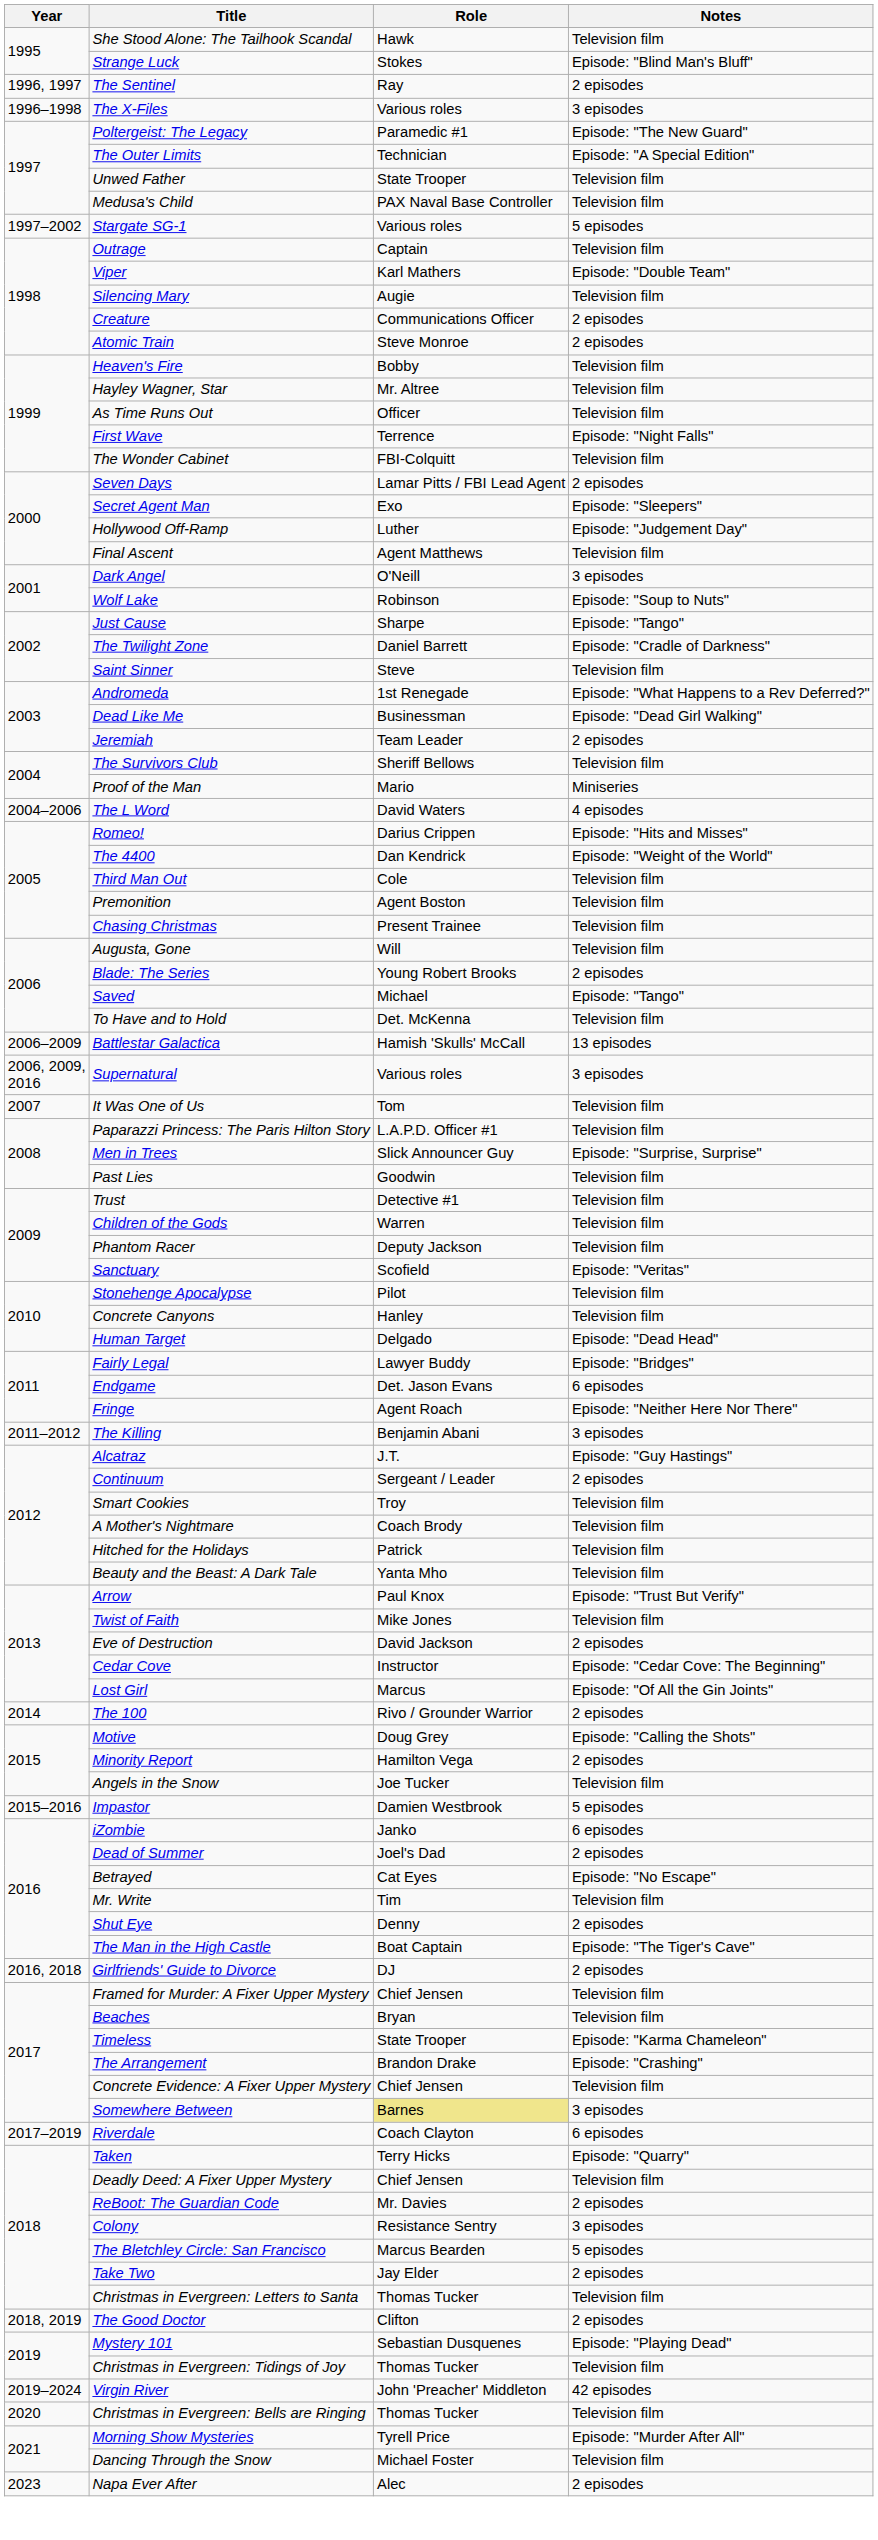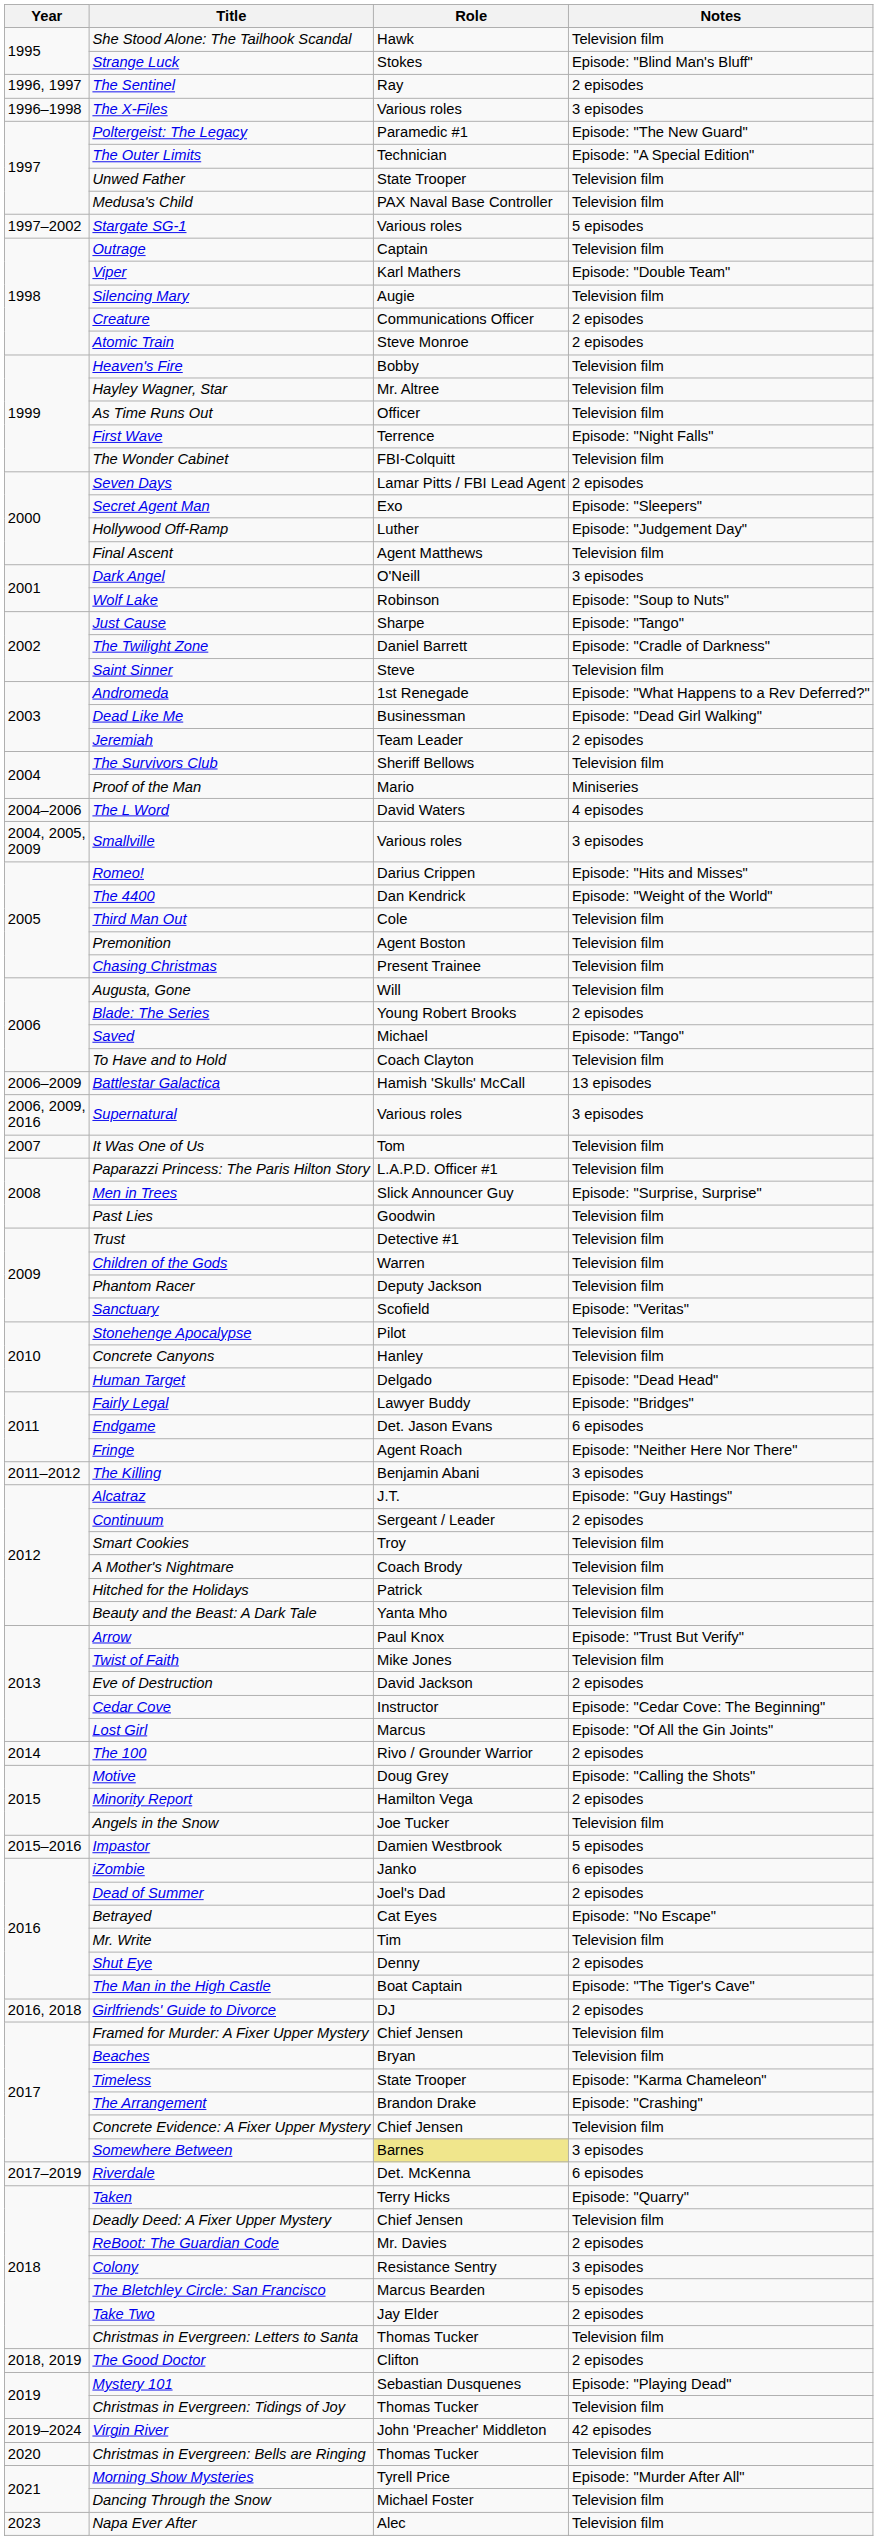 <table class="wikitable sortable">
 <tr>
 <th>Year</th>
 <th>Title</th>
 <th>Role</th>
 <th class="unsortable">Notes</th>
 </tr>
 <tr>
 <td rowspan="2">1995</td>
 <td><em>She Stood Alone: The Tailhook Scandal</em></td>
 <td>Hawk</td>
 <td>Television film</td>
 </tr>
 <tr>
 <td><em><a href='#'>Strange Luck</a></em></td>
 <td>Stokes</td>
 <td>Episode: "Blind Man's Bluff"</td>
 </tr>
 <tr>
 <td>1996, 1997</td>
 <td data-sort-value="Sentinel, The"><a href='#'><em>The Sentinel</em></a></td>
 <td>Ray</td>
 <td>2 episodes</td>
 </tr>
 <tr>
 <td>1996–1998</td>
 <td data-sort-value="X-Files, The"><em><a href='#'>The X-Files</a></em></td>
 <td>Various roles</td>
 <td>3 episodes</td>
 </tr>
 <tr>
 <td rowspan="4">1997</td>
 <td><em><a href='#'>Poltergeist: The Legacy</a></em></td>
 <td>Paramedic #1</td>
 <td>Episode: "The New Guard"</td>
 </tr>
 <tr>
 <td data-sort-value="Outer Limits, The"><a href='#'><em>The Outer Limits</em></a></td>
 <td>Technician</td>
 <td>Episode: "A Special Edition"</td>
 </tr>
 <tr>
 <td><em>Unwed Father</em></td>
 <td>State Trooper</td>
 <td>Television film</td>
 </tr>
 <tr>
 <td><em>Medusa's Child</em></td>
 <td>PAX Naval Base Controller</td>
 <td>Television film</td>
 </tr>
 <tr>
 <td>1997–2002</td>
 <td><em><a href='#'>Stargate SG-1</a></em></td>
 <td>Various roles</td>
 <td>5 episodes</td>
 </tr>
 <tr>
 <td rowspan="5">1998</td>
 <td><a href='#'><em>Outrage</em></a></td>
 <td>Captain</td>
 <td>Television film</td>
 </tr>
 <tr>
 <td><a href='#'><em>Viper</em></a></td>
 <td>Karl Mathers</td>
 <td>Episode: "Double Team"</td>
 </tr>
 <tr>
 <td><em><a href='#'>Silencing Mary</a></em></td>
 <td>Augie</td>
 <td>Television film</td>
 </tr>
 <tr>
 <td><a href='#'><em>Creature</em></a></td>
 <td>Communications Officer</td>
 <td>2 episodes</td>
 </tr>
 <tr>
 <td><em><a href='#'>Atomic Train</a></em></td>
 <td>Steve Monroe</td>
 <td>2 episodes</td>
 </tr>
 <tr>
 <td rowspan="5">1999</td>
 <td><em><a href='#'>Heaven's Fire</a></em></td>
 <td>Bobby</td>
 <td>Television film</td>
 </tr>
 <tr>
 <td><em>Hayley Wagner, Star</em></td>
 <td>Mr. Altree</td>
 <td>Television film</td>
 </tr>
 <tr>
 <td><em>As Time Runs Out</em></td>
 <td>Officer</td>
 <td>Television film</td>
 </tr>
 <tr>
 <td><a href='#'><em>First Wave</em></a></td>
 <td>Terrence</td>
 <td>Episode: "Night Falls"</td>
 </tr>
 <tr>
 <td data-sort-value="Wonder Cabinet, The"><em>The Wonder Cabinet</em></td>
 <td>FBI-Colquitt</td>
 <td>Television film</td>
 </tr>
 <tr>
 <td rowspan="4">2000</td>
 <td><a href='#'><em>Seven Days</em></a></td>
 <td>Lamar Pitts / FBI Lead Agent</td>
 <td>2 episodes</td>
 </tr>
 <tr>
 <td><a href='#'><em>Secret Agent Man</em></a></td>
 <td>Exo</td>
 <td>Episode: "Sleepers"</td>
 </tr>
 <tr>
 <td><em>Hollywood Off-Ramp</em></td>
 <td>Luther</td>
 <td>Episode: "Judgement Day"</td>
 </tr>
 <tr>
 <td><em>Final Ascent</em></td>
 <td>Agent Matthews</td>
 <td>Television film</td>
 </tr>
 <tr>
 <td rowspan="2">2001</td>
 <td><a href='#'><em>Dark Angel</em></a></td>
 <td>O'Neill</td>
 <td>3 episodes</td>
 </tr>
 <tr>
 <td><em><a href='#'>Wolf Lake</a></em></td>
 <td>Robinson</td>
 <td>Episode: "Soup to Nuts"</td>
 </tr>
 <tr>
 <td rowspan="3">2002</td>
 <td><a href='#'><em>Just Cause</em></a></td>
 <td>Sharpe</td>
 <td>Episode: "Tango"</td>
 </tr>
 <tr>
 <td data-sort-value="Twilight Zone, The"><a href='#'><em>The Twilight Zone</em></a></td>
 <td>Daniel Barrett</td>
 <td>Episode: "Cradle of Darkness"</td>
 </tr>
 <tr>
 <td><a href='#'><em>Saint Sinner</em></a></td>
 <td>Steve</td>
 <td>Television film</td>
 </tr>
 <tr>
 <td rowspan="3">2003</td>
 <td><a href='#'><em>Andromeda</em></a></td>
 <td>1st Renegade</td>
 <td>Episode: "What Happens to a Rev Deferred?"</td>
 </tr>
 <tr>
 <td><em><a href='#'>Dead Like Me</a></em></td>
 <td>Businessman</td>
 <td>Episode: "Dead Girl Walking"</td>
 </tr>
 <tr>
 <td><a href='#'><em>Jeremiah</em></a></td>
 <td>Team Leader</td>
 <td>2 episodes</td>
 </tr>
 <tr>
 <td rowspan="2">2004</td>
 <td data-sort-value="Survivors Club, The"><a href='#'><em>The Survivors Club</em></a></td>
 <td>Sheriff Bellows</td>
 <td>Television film</td>
 </tr>
 <tr>
 <td><em>Proof of the Man</em></td>
 <td>Mario</td>
 <td>Miniseries</td>
 </tr>
 <tr>
 <td>2004–2006</td>
 <td data-sort-value="L Word, The"><em><a href='#'>The L Word</a></em></td>
 <td>David Waters</td>
 <td>4 episodes</td>
 </tr>
 <tr>
+<td>2004, 2005,<br>2009</td>
+<td><em><a href='#'>Smallville</a></em></td>
+<td>Various roles</td>
+<td>3 episodes</td>
+</tr>
+<tr>
 <td rowspan="5">2005</td>
 <td><em><a href='#'>Romeo!</a></em></td>
 <td>Darius Crippen</td>
 <td>Episode: "Hits and Misses"</td>
 </tr>
 <tr>
 <td data-sort-value="4400, The"><em><a href='#'>The 4400</a></em></td>
 <td>Dan Kendrick</td>
 <td>Episode: "Weight of the World"</td>
 </tr>
 <tr>
 <td><em><a href='#'>Third Man Out</a></em></td>
 <td>Cole</td>
 <td>Television film</td>
 </tr>
 <tr>
 <td><em>Premonition</em></td>
 <td>Agent Boston</td>
 <td>Television film</td>
 </tr>
 <tr>
 <td><em><a href='#'>Chasing Christmas</a></em></td>
 <td>Present Trainee</td>
 <td>Television film</td>
 </tr>
 <tr>
 <td rowspan="4">2006</td>
 <td><em>Augusta, Gone</em></td>
 <td>Will</td>
 <td>Television film</td>
 </tr>
 <tr>
 <td><em><a href='#'>Blade: The Series</a></em></td>
 <td>Young Robert Brooks</td>
 <td>2 episodes</td>
 </tr>
 <tr>
 <td><a href='#'><em>Saved</em></a></td>
 <td>Michael</td>
 <td>Episode: "Tango"</td>
 </tr>
 <tr>
 <td><em>To Have and to Hold</em></td>
-<td>Det. McKenna</td>
+<td>Coach Clayton</td>
 <td>Television film</td>
 </tr>
 <tr>
 <td>2006–2009</td>
 <td><a href='#'><em>Battlestar Galactica</em></a></td>
 <td>Hamish 'Skulls' McCall</td>
 <td>13 episodes</td>
 </tr>
 <tr>
 <td>2006, 2009,<br>2016</td>
 <td><a href='#'><em>Supernatural</em></a></td>
 <td>Various roles</td>
 <td>3 episodes</td>
 </tr>
 <tr>
 <td>2007</td>
 <td><em>It Was One of Us</em></td>
 <td>Tom</td>
 <td>Television film</td>
 </tr>
 <tr>
 <td rowspan="3">2008</td>
 <td><em>Paparazzi Princess: The Paris Hilton Story</em></td>
 <td>L.A.P.D. Officer #1</td>
 <td>Television film</td>
 </tr>
 <tr>
 <td><em><a href='#'>Men in Trees</a></em></td>
 <td>Slick Announcer Guy</td>
 <td>Episode: "Surprise, Surprise"</td>
 </tr>
 <tr>
 <td><em>Past Lies</em></td>
 <td>Goodwin</td>
 <td>Television film</td>
 </tr>
 <tr>
 <td rowspan="4">2009</td>
 <td><em>Trust</em></td>
 <td>Detective #1</td>
 <td>Television film</td>
 </tr>
 <tr>
 <td><em><a href='#'>Children of the Gods</a></em></td>
 <td>Warren</td>
 <td>Television film</td>
 </tr>
 <tr>
 <td><em>Phantom Racer</em></td>
 <td>Deputy Jackson</td>
 <td>Television film</td>
 </tr>
 <tr>
 <td><a href='#'><em>Sanctuary</em></a></td>
 <td>Scofield</td>
 <td>Episode: "Veritas"</td>
 </tr>
 <tr>
 <td rowspan="3">2010</td>
 <td><em><a href='#'>Stonehenge Apocalypse</a></em></td>
 <td>Pilot</td>
 <td>Television film</td>
 </tr>
 <tr>
 <td><em>Concrete Canyons</em></td>
 <td>Hanley</td>
 <td>Television film</td>
 </tr>
 <tr>
 <td><a href='#'><em>Human Target</em></a></td>
 <td>Delgado</td>
 <td>Episode: "Dead Head"</td>
 </tr>
 <tr>
 <td rowspan="3">2011</td>
 <td><em><a href='#'>Fairly Legal</a></em></td>
 <td>Lawyer Buddy</td>
 <td>Episode: "Bridges"</td>
 </tr>
 <tr>
 <td><a href='#'><em>Endgame</em></a></td>
 <td>Det. Jason Evans</td>
 <td>6 episodes</td>
 </tr>
 <tr>
 <td><a href='#'><em>Fringe</em></a></td>
 <td>Agent Roach</td>
 <td>Episode: "Neither Here Nor There"</td>
 </tr>
 <tr>
 <td>2011–2012</td>
 <td data-sort-value="Killing, The"><a href='#'><em>The Killing</em></a></td>
 <td>Benjamin Abani</td>
 <td>3 episodes</td>
 </tr>
 <tr>
 <td rowspan="6">2012</td>
 <td><a href='#'><em>Alcatraz</em></a></td>
 <td>J.T.</td>
 <td>Episode: "Guy Hastings"</td>
 </tr>
 <tr>
 <td><a href='#'><em>Continuum</em></a></td>
 <td>Sergeant / Leader</td>
 <td>2 episodes</td>
 </tr>
 <tr>
 <td><em>Smart Cookies</em></td>
 <td>Troy</td>
 <td>Television film</td>
 </tr>
 <tr>
 <td data-sort-value="Mother's Nightmare, A"><em>A Mother's Nightmare</em></td>
 <td>Coach Brody</td>
 <td>Television film</td>
 </tr>
 <tr>
 <td><em>Hitched for the Holidays</em></td>
 <td>Patrick</td>
 <td>Television film</td>
 </tr>
 <tr>
 <td><em>Beauty and the Beast: A Dark Tale</em></td>
 <td>Yanta Mho</td>
 <td>Television film</td>
 </tr>
 <tr>
 <td rowspan="5">2013</td>
 <td><a href='#'><em>Arrow</em></a></td>
 <td>Paul Knox</td>
 <td>Episode: "Trust But Verify"</td>
 </tr>
 <tr>
 <td><a href='#'><em>Twist of Faith</em></a></td>
 <td>Mike Jones</td>
 <td>Television film</td>
 </tr>
 <tr>
 <td><em>Eve of Destruction</em></td>
 <td>David Jackson</td>
 <td>2 episodes</td>
 </tr>
 <tr>
 <td><a href='#'><em>Cedar Cove</em></a></td>
 <td>Instructor</td>
 <td>Episode: "Cedar Cove: The Beginning"</td>
 </tr>
 <tr>
 <td><em><a href='#'>Lost Girl</a></em></td>
 <td>Marcus</td>
 <td>Episode: "Of All the Gin Joints"</td>
 </tr>
 <tr>
 <td>2014</td>
 <td data-sort-value="100, The"><a href='#'><em>The 100</em></a></td>
 <td>Rivo / Grounder Warrior</td>
 <td>2 episodes</td>
 </tr>
 <tr>
 <td rowspan="3">2015</td>
 <td><a href='#'><em>Motive</em></a></td>
 <td>Doug Grey</td>
 <td>Episode: "Calling the Shots"</td>
 </tr>
 <tr>
 <td><a href='#'><em>Minority Report</em></a></td>
 <td>Hamilton Vega</td>
 <td>2 episodes</td>
 </tr>
 <tr>
 <td><em>Angels in the Snow</em></td>
 <td>Joe Tucker</td>
 <td>Television film</td>
 </tr>
 <tr>
 <td>2015–2016</td>
 <td><em><a href='#'>Impastor</a></em></td>
 <td>Damien Westbrook</td>
 <td>5 episodes</td>
 </tr>
 <tr>
 <td rowspan="6">2016</td>
 <td><a href='#'><em>iZombie</em></a></td>
 <td>Janko</td>
 <td>6 episodes</td>
 </tr>
 <tr>
 <td><a href='#'><em>Dead of Summer</em></a></td>
 <td>Joel's Dad</td>
 <td>2 episodes</td>
 </tr>
 <tr>
 <td><em>Betrayed</em></td>
 <td>Cat Eyes</td>
 <td>Episode: "No Escape"</td>
 </tr>
 <tr>
 <td><em>Mr. Write</em></td>
 <td>Tim</td>
 <td>Television film</td>
 </tr>
 <tr>
 <td><em><a href='#'>Shut Eye</a></em></td>
 <td>Denny</td>
 <td>2 episodes</td>
 </tr>
 <tr>
 <td data-sort-value="Man in the High Castle, The"><a href='#'><em>The Man in the High Castle</em></a></td>
 <td>Boat Captain</td>
 <td>Episode: "The Tiger's Cave"</td>
 </tr>
 <tr>
 <td>2016, 2018</td>
 <td><em><a href='#'>Girlfriends' Guide to Divorce</a></em></td>
 <td>DJ</td>
 <td>2 episodes</td>
 </tr>
 <tr>
 <td rowspan="6">2017</td>
 <td><em>Framed for Murder: A Fixer Upper Mystery</em></td>
 <td>Chief Jensen</td>
 <td>Television film</td>
 </tr>
 <tr>
 <td><a href='#'><em>Beaches</em></a></td>
 <td>Bryan</td>
 <td>Television film</td>
 </tr>
 <tr>
 <td><a href='#'><em>Timeless</em></a></td>
 <td>State Trooper</td>
 <td>Episode: "Karma Chameleon"</td>
 </tr>
 <tr>
 <td data-sort-value="Arrangement, The"><a href='#'><em>The Arrangement</em></a></td>
 <td>Brandon Drake</td>
 <td>Episode: "Crashing"</td>
 </tr>
 <tr>
 <td><em>Concrete Evidence: A Fixer Upper Mystery</em></td>
 <td>Chief Jensen</td>
 <td>Television film</td>
 </tr>
 <tr>
 <td><a href='#'><em>Somewhere Between</em></a></td>
 <td style="background: khaki;">Barnes</td>
 <td>3 episodes</td>
 </tr>
 <tr>
 <td>2017–2019</td>
 <td><a href='#'><em>Riverdale</em></a></td>
-<td>Coach Clayton</td>
+<td>Det. McKenna</td>
 <td>6 episodes</td>
 </tr>
 <tr>
 <td rowspan="7">2018</td>
 <td><a href='#'><em>Taken</em></a></td>
 <td>Terry Hicks</td>
 <td>Episode: "Quarry"</td>
 </tr>
 <tr>
 <td><em>Deadly Deed: A Fixer Upper Mystery</em></td>
 <td>Chief Jensen</td>
 <td>Television film</td>
 </tr>
 <tr>
 <td><em><a href='#'>ReBoot: The Guardian Code</a></em></td>
 <td>Mr. Davies</td>
 <td>2 episodes</td>
 </tr>
 <tr>
 <td><a href='#'><em>Colony</em></a></td>
 <td>Resistance Sentry</td>
 <td>3 episodes</td>
 </tr>
 <tr>
 <td data-sort-value="Bletchley Circle: San Francisco, The"><em><a href='#'>The Bletchley Circle: San Francisco</a></em></td>
 <td>Marcus Bearden</td>
 <td>5 episodes</td>
 </tr>
 <tr>
 <td><a href='#'><em>Take Two</em></a></td>
 <td>Jay Elder</td>
 <td>2 episodes</td>
 </tr>
 <tr>
 <td><em>Christmas in Evergreen: Letters to Santa</em></td>
 <td>Thomas Tucker</td>
 <td>Television film</td>
 </tr>
 <tr>
 <td>2018, 2019</td>
 <td data-sort-value="Good Doctor, The"><a href='#'><em>The Good Doctor</em></a></td>
 <td>Clifton</td>
 <td>2 episodes</td>
 </tr>
 <tr>
 <td rowspan="2">2019</td>
 <td><em><a href='#'>Mystery 101</a></em></td>
 <td>Sebastian Dusquenes</td>
 <td>Episode: "Playing Dead"</td>
 </tr>
 <tr>
 <td><em>Christmas in Evergreen: Tidings of Joy</em></td>
 <td>Thomas Tucker</td>
 <td>Television film</td>
 </tr>
 <tr>
 <td>2019–2024</td>
 <td><a href='#'><em>Virgin River</em></a></td>
 <td>John 'Preacher' Middleton</td>
 <td>42 episodes</td>
 </tr>
 <tr>
 <td>2020</td>
 <td><em>Christmas in Evergreen: Bells are Ringing</em></td>
 <td>Thomas Tucker</td>
 <td>Television film</td>
 </tr>
 <tr>
 <td rowspan="2">2021</td>
 <td><em><a href='#'>Morning Show Mysteries</a></em></td>
 <td>Tyrell Price</td>
 <td>Episode: "Murder After All"</td>
 </tr>
 <tr>
 <td><em>Dancing Through the Snow</em></td>
 <td>Michael Foster</td>
 <td>Television film</td>
 </tr>
 <tr>
 <td>2023</td>
 <td><em>Napa Ever After</em></td>
 <td>Alec</td>
-<td>2 episodes</td>
+<td>Television film</td>
 </tr>
 </table>
